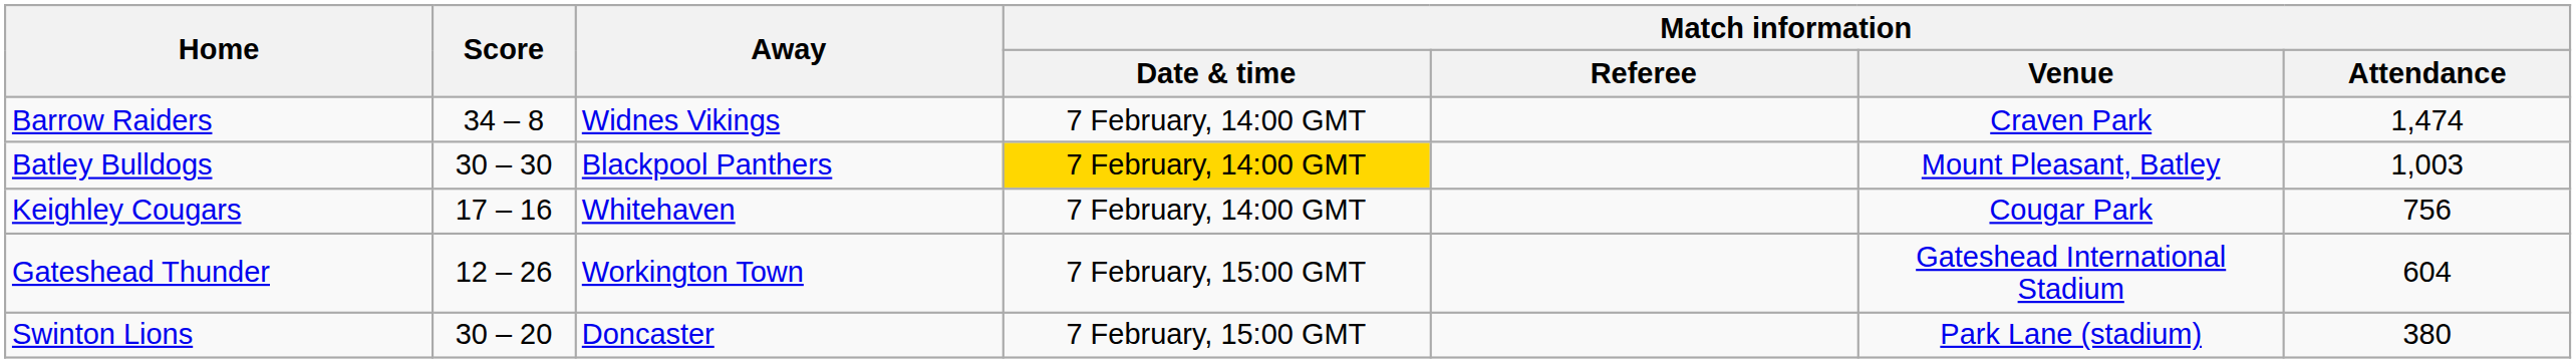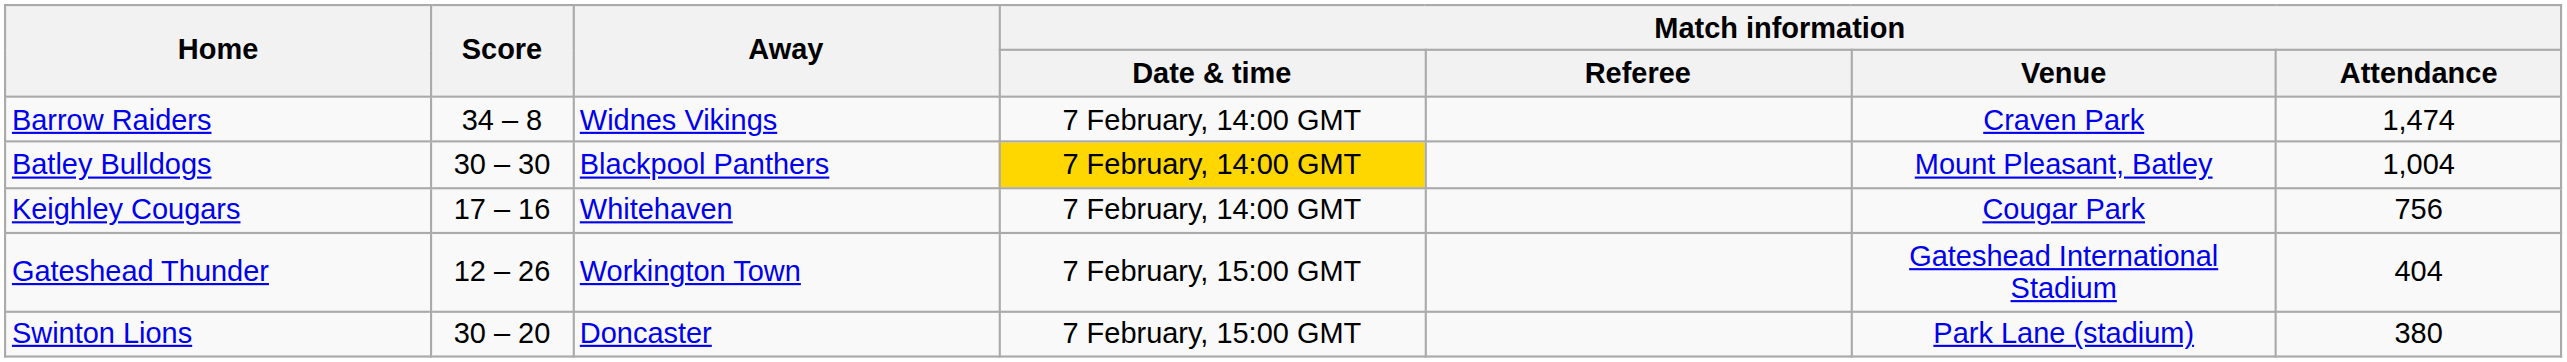 <table class="wikitable" style="text-align: center; font-size:85%;"  cellpadding=3 cellspacing=0 width=95%>
 <tr>
 <th rowspan=2 width=15%>Home</th>
 <th rowspan=2 width=5%>Score</th>
 <th rowspan=2 width=15%>Away</th>
 <th colspan=4>Match information</th>
 </tr>
 <tr>
 <th width=15%>Date & time</th>
 <th width=15%>Referee</th>
 <th width=15%>Venue</th>
 <th width=10%>Attendance</th>
 </tr>
 <tr>
 <td align=left> <a href='#'>Barrow Raiders</a></td>
 <td>34 – 8</td>
 <td align=left> <a href='#'>Widnes Vikings</a></td>
 <td>7 February, 14:00 GMT</td>
 <td></td>
 <td><a href='#'>Craven Park</a></td>
 <td>1,474</td>
 </tr>
 <tr>
 <td align=left> <a href='#'>Batley Bulldogs</a></td>
 <td>30 – 30</td>
 <td align=left> <a href='#'>Blackpool Panthers</a></td>
 <td style="background: gold;">7 February, 14:00 GMT</td>
 <td></td>
 <td><a href='#'>Mount Pleasant, Batley</a></td>
-<td>1,003</td>
+<td>1,004</td>
 </tr>
 <tr>
 <td align=left><a href='#'>Keighley Cougars</a></td>
 <td>17 – 16</td>
 <td align=left> <a href='#'>Whitehaven</a></td>
 <td>7 February, 14:00 GMT</td>
 <td></td>
 <td><a href='#'>Cougar Park</a></td>
 <td>756</td>
 </tr>
 <tr>
 <td align=left> <a href='#'>Gateshead Thunder</a></td>
 <td>12 – 26</td>
 <td align=left> <a href='#'>Workington Town</a></td>
 <td>7 February, 15:00 GMT</td>
 <td></td>
 <td><a href='#'>Gateshead International Stadium</a></td>
-<td>604</td>
+<td>404</td>
 </tr>
 <tr>
 <td align=left> <a href='#'>Swinton Lions</a></td>
 <td>30 – 20</td>
 <td align=left> <a href='#'>Doncaster</a></td>
 <td>7 February, 15:00 GMT</td>
 <td></td>
 <td><a href='#'>Park Lane (stadium)</a></td>
 <td>380</td>
 </tr>
 </table>
